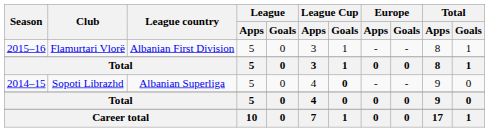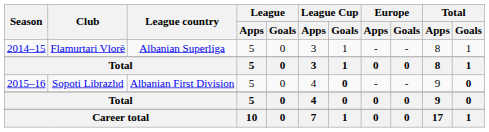 <table class="wikitable" style="text-align: center;">
 <tr>
 <th rowspan="2">Season</th>
 <th rowspan="2">Club</th>
 <th rowspan="2">League country</th>
 <th colspan="2">League</th>
 <th colspan="2">League Cup</th>
 <th colspan="2">Europe</th>
 <th colspan="2">Total</th>
 </tr>
 <tr>
 <th>Apps</th>
 <th>Goals</th>
 <th>Apps</th>
 <th>Goals</th>
 <th>Apps</th>
 <th>Goals</th>
 <th>Apps</th>
 <th>Goals</th>
 </tr>
 <tr>
-<td rowspan="1"><a href='#'>2015–16</a></td>
+<td rowspan="1"><a href='#'>2014–15</a></td>
 <td rowspan="1" valign="center"><a href='#'>Flamurtari Vlorë</a></td>
-<td rowspan="1"><a href='#'>Albanian First Division</a></td>
+<td rowspan="1"><a href='#'>Albanian Superliga</a></td>
 <td>5</td>
 <td>0</td>
 <td>3</td>
 <td>1</td>
 <td>-</td>
 <td>-</td>
 <td>8</td>
 <td>1</td>
 </tr>
 <tr>
 </tr>
 <tr>
 <th colspan="3" valign="center">Total</th>
 <th>5</th>
 <th>0</th>
 <th>3</th>
 <th>1</th>
 <th>0</th>
 <th>0</th>
 <th>8</th>
 <th>1</th>
 </tr>
 <tr>
-<td rowspan="1"><a href='#'>2014–15</a></td>
+<td rowspan="1"><a href='#'>2015–16</a></td>
 <td rowspan="1" valign="center"><a href='#'>Sopoti Librazhd</a></td>
-<td rowspan="1"><a href='#'>Albanian Superliga</a></td>
+<td rowspan="1"><a href='#'>Albanian First Division</a></td>
 <td>5</td>
 <td>0</td>
 <td>4</td>
 <td><strong>0</strong></td>
 <td>-</td>
 <td>-</td>
 <td>9</td>
-<td>0</td>
+<td><strong>0</strong></td>
 </tr>
 <tr>
 </tr>
 <tr>
 <th colspan="3" valign="center">Total</th>
 <th>5</th>
 <th>0</th>
 <th>4</th>
 <th>0</th>
 <th>0</th>
 <th>0</th>
 <th>9</th>
 <th>0</th>
 </tr>
 <tr>
 </tr>
 <tr>
 <th colspan="3">Career total</th>
 <th>10</th>
 <th>0</th>
 <th>7</th>
 <th>1</th>
 <th>0</th>
 <th>0</th>
 <th>17</th>
 <th>1</th>
 </tr>
 </table>
